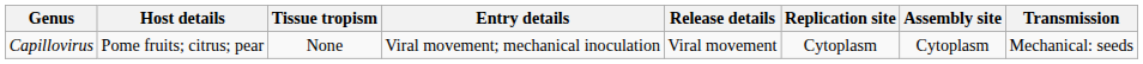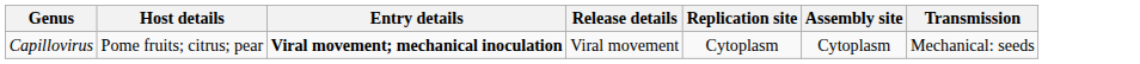 <table class="wikitable sortable" style="text-align:center">
 <tr>
 <th>Genus</th>
 <th>Host details</th>
-<th>Tissue tropism</th>
 <th>Entry details</th>
 <th>Release details</th>
 <th>Replication site</th>
 <th>Assembly site</th>
 <th>Transmission</th>
 </tr>
 <tr>
 <td><em>Capillovirus</em></td>
 <td>Pome fruits; citrus; pear</td>
-<td>None</td>
-<td>Viral movement; mechanical inoculation</td>
+<td><strong>Viral movement; mechanical inoculation</strong></td>
 <td>Viral movement</td>
 <td>Cytoplasm</td>
 <td>Cytoplasm</td>
 <td>Mechanical: seeds</td>
 </tr>
 </table>
